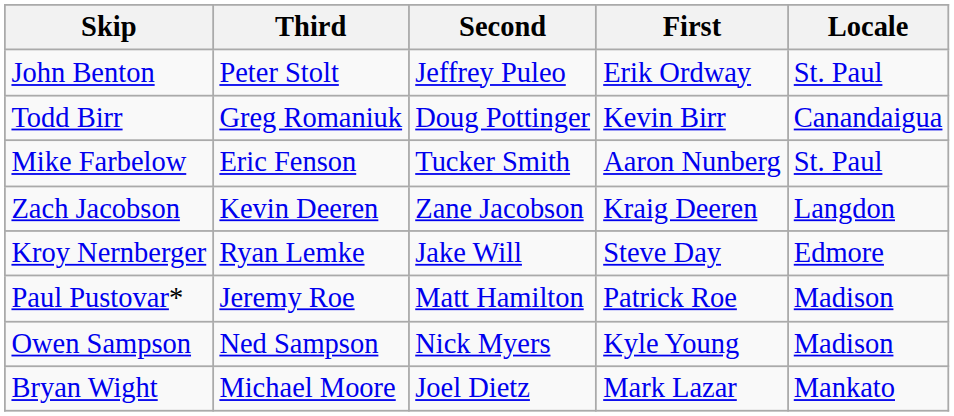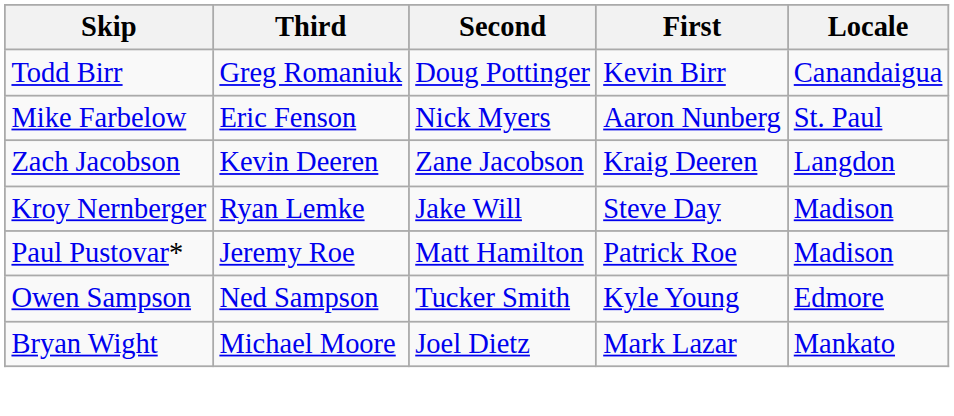 <table class="wikitable">
 <tr>
 <th>Skip</th>
 <th>Third</th>
 <th>Second</th>
 <th>First</th>
 <th>Locale</th>
-</tr>
-<tr>
-<td><a href='#'>John Benton</a></td>
-<td><a href='#'>Peter Stolt</a></td>
-<td><a href='#'>Jeffrey Puleo</a></td>
-<td><a href='#'>Erik Ordway</a></td>
-<td> <a href='#'>St. Paul</a></td>
 </tr>
 <tr>
 <td><a href='#'>Todd Birr</a></td>
 <td><a href='#'>Greg Romaniuk</a></td>
 <td><a href='#'>Doug Pottinger</a></td>
 <td><a href='#'>Kevin Birr</a></td>
 <td> <a href='#'>Canandaigua</a></td>
 </tr>
 <tr>
 <td><a href='#'>Mike Farbelow</a></td>
 <td><a href='#'>Eric Fenson</a></td>
-<td><a href='#'>Tucker Smith</a></td>
+<td><a href='#'>Nick Myers</a></td>
 <td><a href='#'>Aaron Nunberg</a></td>
 <td> <a href='#'>St. Paul</a></td>
 </tr>
 <tr>
 <td><a href='#'>Zach Jacobson</a></td>
 <td><a href='#'>Kevin Deeren</a></td>
 <td><a href='#'>Zane Jacobson</a></td>
 <td><a href='#'>Kraig Deeren</a></td>
 <td> <a href='#'>Langdon</a></td>
 </tr>
 <tr>
 <td><a href='#'>Kroy Nernberger</a></td>
 <td><a href='#'>Ryan Lemke</a></td>
 <td><a href='#'>Jake Will</a></td>
 <td><a href='#'>Steve Day</a></td>
-<td> <a href='#'>Edmore</a></td>
+<td> <a href='#'>Madison</a></td>
 </tr>
 <tr>
 <td><a href='#'>Paul Pustovar</a>*</td>
 <td><a href='#'>Jeremy Roe</a></td>
 <td><a href='#'>Matt Hamilton</a></td>
 <td><a href='#'>Patrick Roe</a></td>
 <td> <a href='#'>Madison</a></td>
 </tr>
 <tr>
 <td><a href='#'>Owen Sampson</a></td>
 <td><a href='#'>Ned Sampson</a></td>
-<td><a href='#'>Nick Myers</a></td>
+<td><a href='#'>Tucker Smith</a></td>
 <td><a href='#'>Kyle Young</a></td>
-<td> <a href='#'>Madison</a></td>
+<td> <a href='#'>Edmore</a></td>
 </tr>
 <tr>
 <td><a href='#'>Bryan Wight</a></td>
 <td><a href='#'>Michael Moore</a></td>
 <td><a href='#'>Joel Dietz</a></td>
 <td><a href='#'>Mark Lazar</a></td>
 <td> <a href='#'>Mankato</a></td>
 </tr>
 </table>
